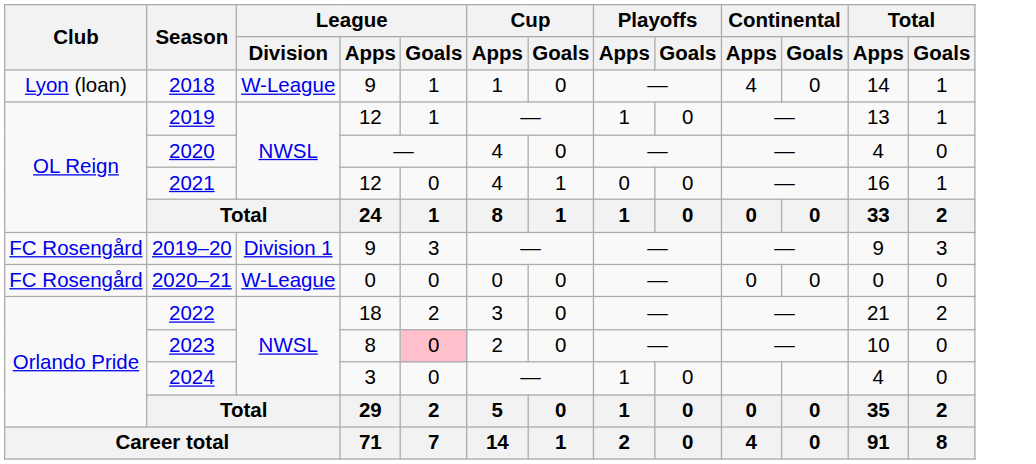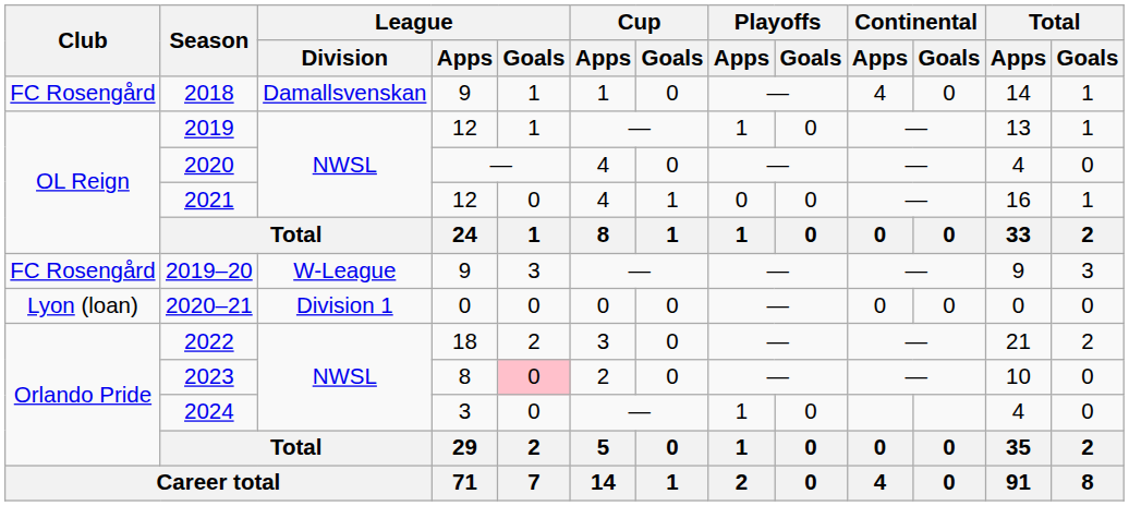 <table class="wikitable" style="text-align: center;">
 <tr>
 <th rowspan="2">Club</th>
 <th rowspan="2">Season</th>
 <th colspan="3">League</th>
 <th colspan="2">Cup</th>
 <th colspan="2">Playoffs</th>
 <th colspan="2">Continental</th>
 <th colspan="2">Total</th>
 </tr>
 <tr>
 <th>Division</th>
 <th>Apps</th>
 <th>Goals</th>
 <th>Apps</th>
 <th>Goals</th>
 <th>Apps</th>
 <th>Goals</th>
 <th>Apps</th>
 <th>Goals</th>
 <th>Apps</th>
 <th>Goals</th>
 </tr>
 <tr>
-<td><a href='#'>Lyon</a> (loan)</td>
+<td><a href='#'>FC Rosengård</a></td>
 <td><a href='#'>2018</a></td>
-<td><a href='#'>W-League</a></td>
+<td><a href='#'>Damallsvenskan</a></td>
 <td>9</td>
 <td>1</td>
 <td>1</td>
 <td>0</td>
 <td colspan="2">—</td>
 <td>4</td>
 <td>0</td>
 <td>14</td>
 <td>1</td>
 </tr>
 <tr>
 <td rowspan="4"><a href='#'>OL Reign</a></td>
 <td><a href='#'>2019</a></td>
 <td rowspan="3"><a href='#'>NWSL</a></td>
 <td>12</td>
 <td>1</td>
 <td colspan="2">—</td>
 <td>1</td>
 <td>0</td>
 <td colspan="2">—</td>
 <td>13</td>
 <td>1</td>
 </tr>
 <tr>
 <td><a href='#'>2020</a></td>
 <td colspan="2">—</td>
 <td>4</td>
 <td>0</td>
 <td colspan="2">—</td>
 <td colspan="2">—</td>
 <td>4</td>
 <td>0</td>
 </tr>
 <tr>
 <td><a href='#'>2021</a></td>
 <td>12</td>
 <td>0</td>
 <td>4</td>
 <td>1</td>
 <td>0</td>
 <td>0</td>
 <td colspan="2">—</td>
 <td>16</td>
 <td>1</td>
 </tr>
 <tr>
 <th colspan="2">Total</th>
 <th>24</th>
 <th>1</th>
 <th>8</th>
 <th>1</th>
 <th>1</th>
 <th>0</th>
 <th>0</th>
 <th>0</th>
 <th>33</th>
 <th>2</th>
 </tr>
 <tr>
 <td><a href='#'>FC Rosengård</a></td>
 <td><a href='#'>2019–20</a></td>
-<td><a href='#'>Division 1</a></td>
+<td><a href='#'>W-League</a></td>
 <td>9</td>
 <td>3</td>
 <td colspan="2">—</td>
 <td colspan="2">—</td>
 <td colspan="2">—</td>
 <td>9</td>
 <td>3</td>
 </tr>
 <tr>
-<td><a href='#'>FC Rosengård</a></td>
+<td><a href='#'>Lyon</a> (loan)</td>
 <td><a href='#'>2020–21</a></td>
-<td><a href='#'>W-League</a></td>
+<td><a href='#'>Division 1</a></td>
 <td>0</td>
 <td>0</td>
 <td>0</td>
 <td>0</td>
 <td colspan="2">—</td>
 <td>0</td>
 <td>0</td>
 <td>0</td>
 <td>0</td>
 </tr>
 <tr>
 <td rowspan="4"><a href='#'>Orlando Pride</a></td>
 <td><a href='#'>2022</a></td>
 <td rowspan="3"><a href='#'>NWSL</a></td>
 <td>18</td>
 <td>2</td>
 <td>3</td>
 <td>0</td>
 <td colspan="2">—</td>
 <td colspan="2">—</td>
 <td>21</td>
 <td>2</td>
 </tr>
 <tr>
 <td><a href='#'>2023</a></td>
 <td>8</td>
 <td style="background: pink;">0</td>
 <td>2</td>
 <td>0</td>
 <td colspan="2">—</td>
 <td colspan="2">—</td>
 <td>10</td>
 <td>0</td>
 </tr>
 <tr>
 <td><a href='#'>2024</a></td>
 <td>3</td>
 <td>0</td>
 <td colspan="2">—</td>
 <td>1</td>
 <td>0</td>
 <td></td>
 <td></td>
 <td>4</td>
 <td>0</td>
 </tr>
 <tr>
 <th colspan="2">Total</th>
 <th>29</th>
 <th>2</th>
 <th>5</th>
 <th>0</th>
 <th>1</th>
 <th>0</th>
 <th>0</th>
 <th>0</th>
 <th>35</th>
 <th>2</th>
 </tr>
 <tr>
 <th colspan="3">Career total</th>
 <th>71</th>
 <th>7</th>
 <th>14</th>
 <th>1</th>
 <th>2</th>
 <th>0</th>
 <th>4</th>
 <th>0</th>
 <th>91</th>
 <th>8</th>
 </tr>
 </table>
